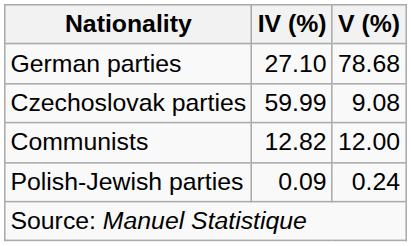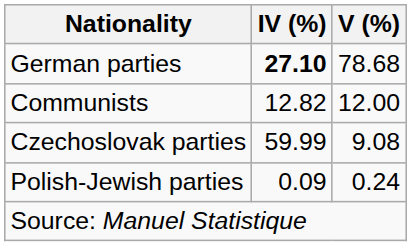 <table class=wikitable style=text-align:right>
 <tr>
 <th>Nationality</th>
 <th>IV (%)</th>
 <th>V (%)</th>
 </tr>
 <tr>
 <td align=left>German parties</td>
-<td>27.10</td>
+<td><strong>27.10</strong></td>
 <td>78.68</td>
+</tr>
+<tr>
+<td align=left>Communists</td>
+<td>12.82</td>
+<td>12.00</td>
 </tr>
 <tr>
 <td align=left>Czechoslovak parties</td>
 <td>59.99</td>
 <td>9.08</td>
-</tr>
-<tr>
-<td align=left>Communists</td>
-<td>12.82</td>
-<td>12.00</td>
 </tr>
 <tr>
 <td align=left>Polish-Jewish parties</td>
 <td>0.09</td>
 <td>0.24</td>
 </tr>
 <tr>
 <td align=left colspan=3>Source: <em>Manuel Statistique</em></td>
 </tr>
 </table>
